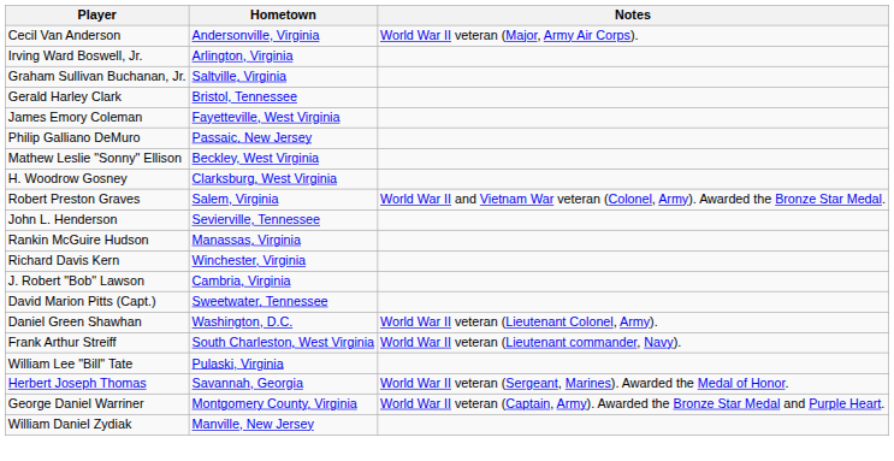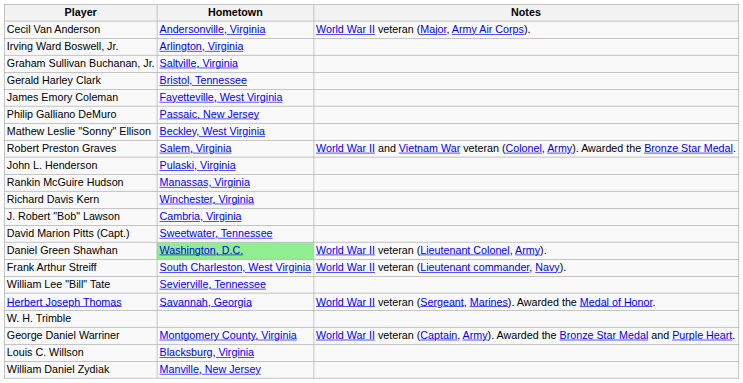 <table class="wikitable" border="1">
 <tr ;>
 <th>Player</th>
 <th>Hometown</th>
 <th>Notes</th>
 </tr>
 <tr>
 <td>Cecil Van Anderson</td>
 <td><a href='#'>Andersonville, Virginia</a></td>
 <td><a href='#'>World War II</a> veteran (<a href='#'>Major</a>, <a href='#'>Army Air Corps</a>).</td>
 </tr>
 <tr>
 <td>Irving Ward Boswell, Jr.</td>
 <td><a href='#'>Arlington, Virginia</a></td>
 <td></td>
 </tr>
 <tr>
 <td>Graham Sullivan Buchanan, Jr.</td>
 <td><a href='#'>Saltville, Virginia</a></td>
 <td></td>
 </tr>
 <tr>
 <td>Gerald Harley Clark</td>
 <td><a href='#'>Bristol, Tennessee</a></td>
 <td></td>
 </tr>
 <tr>
 <td>James Emory Coleman</td>
 <td><a href='#'>Fayetteville, West Virginia</a></td>
 <td></td>
 </tr>
 <tr>
 <td>Philip Galliano DeMuro</td>
 <td><a href='#'>Passaic, New Jersey</a></td>
 <td></td>
 </tr>
 <tr>
 <td>Mathew Leslie "Sonny" Ellison</td>
 <td><a href='#'>Beckley, West Virginia</a></td>
 <td></td>
 </tr>
 <tr>
-<td>H. Woodrow Gosney</td>
-<td><a href='#'>Clarksburg, West Virginia</a></td>
-<td></td>
-</tr>
-<tr>
 <td>Robert Preston Graves</td>
 <td><a href='#'>Salem, Virginia</a></td>
 <td><a href='#'>World War II</a> and <a href='#'>Vietnam War</a> veteran (<a href='#'>Colonel</a>, <a href='#'>Army</a>). Awarded the <a href='#'>Bronze Star Medal</a>.</td>
 </tr>
 <tr>
 <td>John L. Henderson</td>
-<td><a href='#'>Sevierville, Tennessee</a></td>
+<td><a href='#'>Pulaski, Virginia</a></td>
 <td></td>
 </tr>
 <tr>
 <td>Rankin McGuire Hudson</td>
 <td><a href='#'>Manassas, Virginia</a></td>
 <td></td>
 </tr>
 <tr>
 <td>Richard Davis Kern</td>
 <td><a href='#'>Winchester, Virginia</a></td>
 <td></td>
 </tr>
 <tr>
 <td>J. Robert "Bob" Lawson</td>
 <td><a href='#'>Cambria, Virginia</a></td>
 <td></td>
 </tr>
 <tr>
 <td>David Marion Pitts (Capt.)</td>
 <td><a href='#'>Sweetwater, Tennessee</a></td>
 <td></td>
 </tr>
 <tr>
 <td>Daniel Green Shawhan</td>
-<td><a href='#'>Washington, D.C.</a></td>
+<td style="background: lightgreen;"><a href='#'>Washington, D.C.</a></td>
 <td><a href='#'>World War II</a> veteran (<a href='#'>Lieutenant Colonel</a>, <a href='#'>Army</a>).</td>
 </tr>
 <tr>
 <td>Frank Arthur Streiff</td>
 <td><a href='#'>South Charleston, West Virginia</a></td>
 <td><a href='#'>World War II</a> veteran (<a href='#'>Lieutenant commander</a>, <a href='#'>Navy</a>).</td>
 </tr>
 <tr>
 <td>William Lee "Bill" Tate</td>
-<td><a href='#'>Pulaski, Virginia</a></td>
+<td><a href='#'>Sevierville, Tennessee</a></td>
 <td></td>
 </tr>
 <tr>
 <td><a href='#'>Herbert Joseph Thomas</a></td>
 <td><a href='#'>Savannah, Georgia</a></td>
 <td><a href='#'>World War II</a> veteran (<a href='#'>Sergeant</a>, <a href='#'>Marines</a>). Awarded the <a href='#'>Medal of Honor</a>.</td>
 </tr>
 <tr>
+<td>W. H. Trimble</td>
+<td></td>
+<td></td>
+</tr>
+<tr>
 <td>George Daniel Warriner</td>
 <td><a href='#'>Montgomery County, Virginia</a></td>
 <td><a href='#'>World War II</a> veteran (<a href='#'>Captain</a>, <a href='#'>Army</a>). Awarded the <a href='#'>Bronze Star Medal</a> and <a href='#'>Purple Heart</a>.</td>
+</tr>
+<tr>
+<td>Louis C. Willson</td>
+<td><a href='#'>Blacksburg, Virginia</a></td>
+<td></td>
 </tr>
 <tr>
 <td>William Daniel Zydiak</td>
 <td><a href='#'>Manville, New Jersey</a></td>
 <td></td>
 </tr>
 </table>
